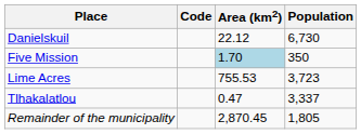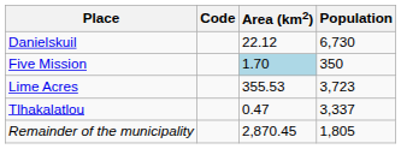 <table class="wikitable sortable">
 <tr>
 <th>Place</th>
 <th>Code</th>
 <th>Area (km<sup>2</sup>)</th>
 <th>Population</th>
 </tr>
 <tr>
 <td><a href='#'>Danielskuil</a></td>
 <td></td>
 <td>22.12</td>
 <td>6,730</td>
 </tr>
 <tr>
 <td><a href='#'>Five Mission</a></td>
 <td></td>
 <td style="background: lightblue;">1.70</td>
 <td>350</td>
 </tr>
 <tr>
 <td><a href='#'>Lime Acres</a></td>
 <td></td>
-<td>755.53</td>
+<td>355.53</td>
 <td>3,723</td>
 </tr>
 <tr>
 <td><a href='#'>Tlhakalatlou</a></td>
 <td></td>
 <td>0.47</td>
 <td>3,337</td>
 </tr>
 <tr>
 <td><em>Remainder of the municipality</em></td>
 <td></td>
 <td>2,870.45</td>
 <td>1,805</td>
 </tr>
 </table>
